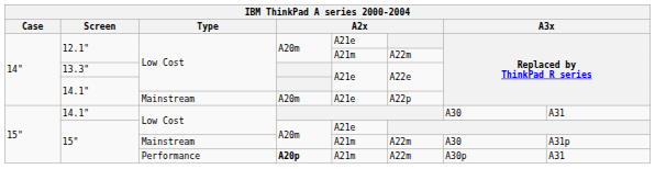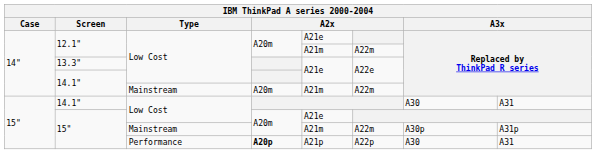 <table class="wikitable mw-collapsible mw-collapsed" style="min-width: 75%;">
 <tr>
 <th colspan="8">IBM ThinkPad A series 2000-2004</th>
 </tr>
 <tr>
 <th>Case</th>
 <th>Screen</th>
 <th>Type</th>
 <th colspan="3">A2x</th>
 <th colspan="2">A3x</th>
 </tr>
 <tr>
 <td rowspan="5">14"</td>
 <td rowspan="2">12.1"</td>
 <td rowspan="4">Low Cost</td>
 <td rowspan="2">A20m</td>
 <td>A21e</td>
 <th></th>
 <th colspan="2" rowspan="5">Replaced by <br><a href='#'>ThinkPad R series</a></th>
 </tr>
 <tr>
 <td>A21m</td>
 <td>A22m</td>
 </tr>
 <tr>
 <td>13.3"</td>
 <th></th>
 <td rowspan="2">A21e</td>
 <td rowspan="2">A22e</td>
 </tr>
 <tr>
 <td rowspan="2">14.1"</td>
 <th> </th>
 </tr>
 <tr>
 <td>Mainstream</td>
 <td>A20m</td>
-<td>A21e</td>
-<td>A22p</td>
+<td>A21m</td>
+<td>A22m</td>
 </tr>
 <tr>
 <td rowspan="4">15"</td>
 <td>14.1"</td>
 <td rowspan="2">Low Cost</td>
 <th colspan="3"></th>
 <td>A30</td>
 <td>A31</td>
 </tr>
 <tr>
 <td rowspan="3">15"</td>
 <td rowspan="2">A20m</td>
 <td>A21e</td>
 <th colspan="4"></th>
 </tr>
 <tr>
 <td>Mainstream</td>
 <td>A21m</td>
 <td>A22m</td>
-<td>A30</td>
+<td>A30p</td>
 <td>A31p</td>
 </tr>
 <tr>
 <td>Performance</td>
 <td><strong>A20p</strong></td>
-<td>A21m</td>
-<td>A22m</td>
-<td>A30p</td>
+<td>A21p</td>
+<td>A22p</td>
+<td>A30</td>
 <td>A31</td>
 </tr>
 </table>
